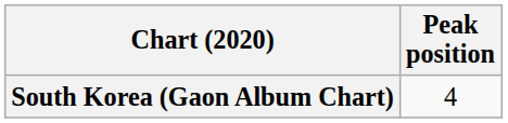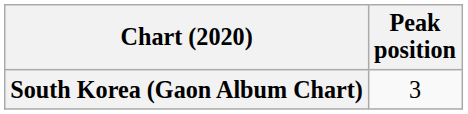 <table class="wikitable plainrowheaders" style="text-align:center">
 <tr>
 <th>Chart (2020)</th>
 <th>Peak<br>position</th>
 </tr>
 <tr>
 <th scope="row">South Korea (Gaon Album Chart)</th>
-<td>4</td>
+<td>3</td>
 </tr>
 </table>
